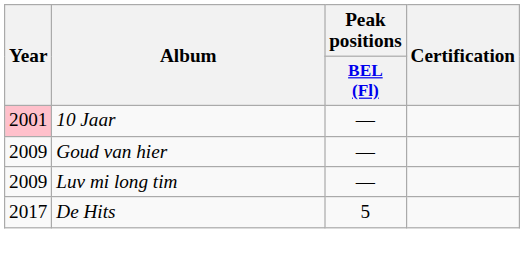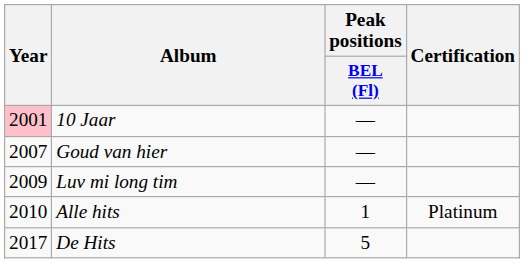 <table class="wikitable">
 <tr>
 <th align="center" rowspan="2" width="10">Year</th>
 <th align="center" rowspan="2" width="220">Album</th>
 <th align="center" colspan="1" width="20">Peak positions</th>
 <th align="center" rowspan="2" width="70">Certification</th>
 </tr>
 <tr>
 <th scope="col" style="width:3em;font-size:90%;"><a href='#'>BEL<br>(Fl)</a><br></th>
 </tr>
 <tr>
 <td style="background: pink; text-align:center;">2001</td>
 <td><em>10 Jaar</em></td>
 <td style="text-align:center;">—</td>
 <td style="text-align:center;"></td>
 </tr>
 <tr>
-<td style="text-align:center;">2009</td>
+<td style="text-align:center;">2007</td>
 <td><em>Goud van hier</em></td>
 <td style="text-align:center;">—</td>
 <td style="text-align:center;"></td>
 </tr>
 <tr>
 <td style="text-align:center;">2009</td>
 <td><em>Luv mi long tim</em></td>
 <td style="text-align:center;">—</td>
 <td style="text-align:center;"></td>
 </tr>
 <tr>
+<td style="text-align:center;">2010</td>
+<td><em>Alle hits</em></td>
+<td style="text-align:center;">1</td>
+<td style="text-align:center;">Platinum</td>
+</tr>
+<tr>
 <td style="text-align:center;">2017</td>
 <td><em>De Hits</em></td>
 <td style="text-align:center;">5</td>
 <td style="text-align:center;"></td>
 </tr>
 </table>
